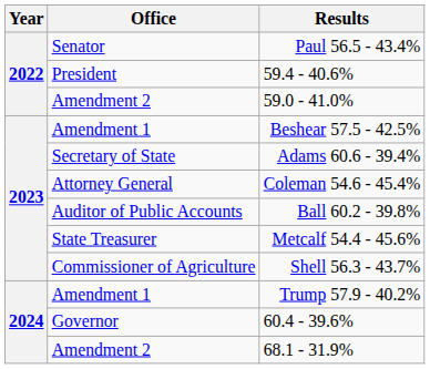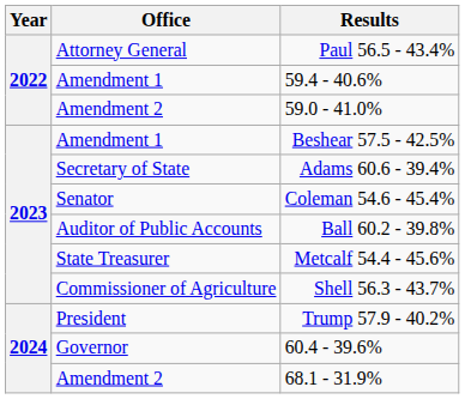 <table class=wikitable>
 <tr>
 <th>Year</th>
 <th>Office</th>
 <th>Results</th>
 </tr>
 <tr>
 <th rowspan=3><a href='#'>2022</a></th>
-<td><a href='#'>Senator</a></td>
+<td><a href='#'>Attorney General</a></td>
 <td align="right" ><a href='#'>Paul</a> 56.5 - 43.4%</td>
 </tr>
 <tr>
-<td><a href='#'>President</a></td>
+<td><a href='#'>Amendment 1</a></td>
 <td> 59.4 - 40.6%</td>
 </tr>
 <tr>
 <td><a href='#'>Amendment 2</a></td>
 <td> 59.0 - 41.0%</td>
 </tr>
 <tr>
 <th rowspan=6><a href='#'>2023</a></th>
 <td><a href='#'>Amendment 1</a></td>
 <td align="right" ><a href='#'>Beshear</a> 57.5 - 42.5%</td>
 </tr>
 <tr>
 <td><a href='#'>Secretary of State</a></td>
 <td align="right" ><a href='#'>Adams</a> 60.6 - 39.4%</td>
 </tr>
 <tr>
-<td><a href='#'>Attorney General</a></td>
+<td><a href='#'>Senator</a></td>
 <td align="right" ><a href='#'>Coleman</a> 54.6 - 45.4%</td>
 </tr>
 <tr>
 <td><a href='#'>Auditor of Public Accounts</a></td>
 <td align="right" ><a href='#'>Ball</a> 60.2 - 39.8%</td>
 </tr>
 <tr>
 <td><a href='#'>State Treasurer</a></td>
 <td align="right" ><a href='#'>Metcalf</a> 54.4 - 45.6%</td>
 </tr>
 <tr>
 <td><a href='#'>Commissioner of Agriculture</a></td>
 <td align="right" ><a href='#'>Shell</a> 56.3 - 43.7%</td>
 </tr>
 <tr>
 <th rowspan=3><a href='#'>2024</a></th>
-<td><a href='#'>Amendment 1</a></td>
+<td><a href='#'>President</a></td>
 <td align="right" ><a href='#'>Trump</a> 57.9 - 40.2%</td>
 </tr>
 <tr>
 <td><a href='#'>Governor</a></td>
 <td> 60.4 - 39.6%</td>
 </tr>
 <tr>
 <td><a href='#'>Amendment 2</a></td>
 <td> 68.1 - 31.9%</td>
 </tr>
 </table>
